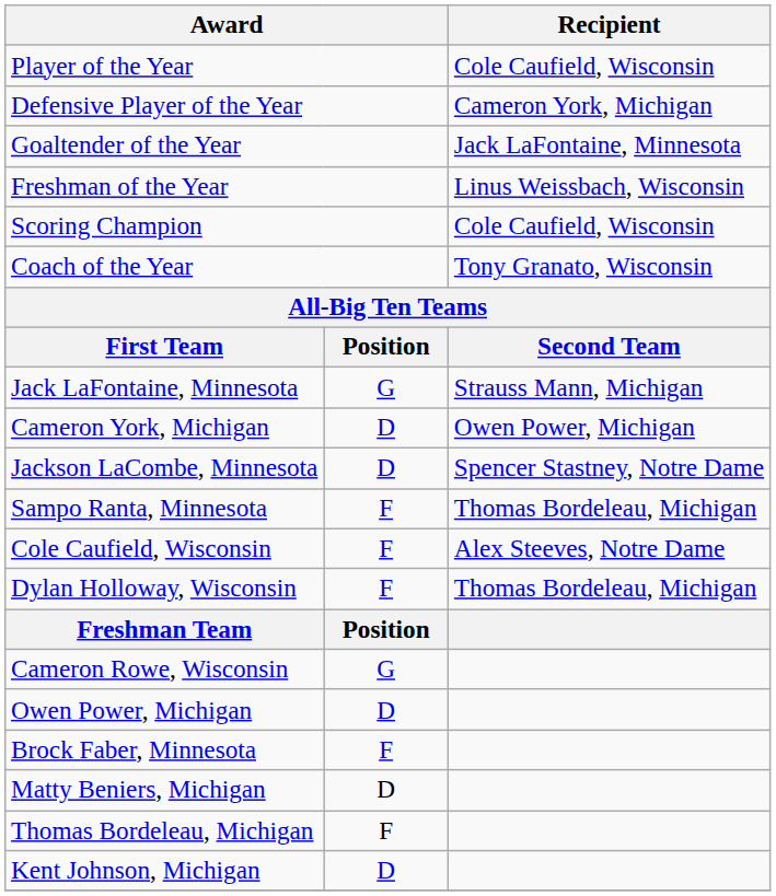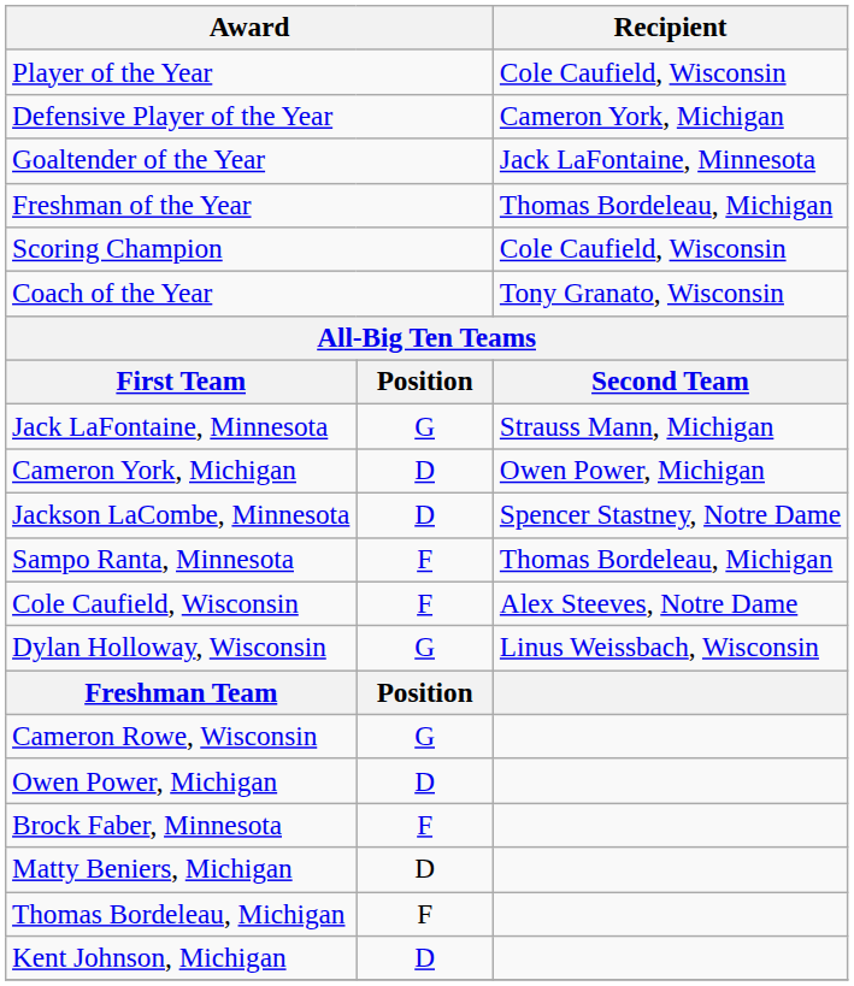 <table class="wikitable">
 <tr>
 <th colspan=2>Award</th>
 <th>Recipient</th>
 </tr>
 <tr>
 <td colspan=2><a href='#'>Player of the Year</a></td>
 <td><a href='#'>Cole Caufield</a>, <a href='#'>Wisconsin</a></td>
 </tr>
 <tr>
 <td colspan=2><a href='#'>Defensive Player of the Year</a></td>
 <td><a href='#'>Cameron York</a>, <a href='#'>Michigan</a></td>
 </tr>
 <tr>
 <td colspan=2><a href='#'>Goaltender of the Year</a></td>
 <td><a href='#'>Jack LaFontaine</a>, <a href='#'>Minnesota</a></td>
 </tr>
 <tr>
 <td colspan=2><a href='#'>Freshman of the Year</a></td>
-<td><a href='#'>Linus Weissbach</a>, <a href='#'>Wisconsin</a></td>
+<td><a href='#'>Thomas Bordeleau</a>, <a href='#'>Michigan</a></td>
 </tr>
 <tr>
 <td colspan=2><a href='#'>Scoring Champion</a></td>
 <td><a href='#'>Cole Caufield</a>, <a href='#'>Wisconsin</a></td>
 </tr>
 <tr>
 <td colspan=2><a href='#'>Coach of the Year</a></td>
 <td><a href='#'>Tony Granato</a>, <a href='#'>Wisconsin</a></td>
 </tr>
 <tr>
 <th colspan=3><a href='#'>All-Big Ten Teams</a></th>
 </tr>
 <tr>
 <th><a href='#'>First Team</a></th>
 <th>  Position  </th>
 <th><a href='#'>Second Team</a></th>
 </tr>
 <tr>
 <td><a href='#'>Jack LaFontaine</a>, <a href='#'>Minnesota</a></td>
 <td align=center><a href='#'>G</a></td>
 <td><a href='#'>Strauss Mann</a>, <a href='#'>Michigan</a></td>
 </tr>
 <tr>
 <td><a href='#'>Cameron York</a>, <a href='#'>Michigan</a></td>
 <td align=center><a href='#'>D</a></td>
 <td><a href='#'>Owen Power</a>, <a href='#'>Michigan</a></td>
 </tr>
 <tr>
 <td><a href='#'>Jackson LaCombe</a>, <a href='#'>Minnesota</a></td>
 <td align=center><a href='#'>D</a></td>
 <td><a href='#'>Spencer Stastney</a>, <a href='#'>Notre Dame</a></td>
 </tr>
 <tr>
 <td><a href='#'>Sampo Ranta</a>, <a href='#'>Minnesota</a></td>
 <td align=center><a href='#'>F</a></td>
 <td><a href='#'>Thomas Bordeleau</a>, <a href='#'>Michigan</a></td>
 </tr>
 <tr>
 <td><a href='#'>Cole Caufield</a>, <a href='#'>Wisconsin</a></td>
 <td align=center><a href='#'>F</a></td>
 <td><a href='#'>Alex Steeves</a>, <a href='#'>Notre Dame</a></td>
 </tr>
 <tr>
 <td><a href='#'>Dylan Holloway</a>, <a href='#'>Wisconsin</a></td>
-<td align=center><a href='#'>F</a></td>
-<td><a href='#'>Thomas Bordeleau</a>, <a href='#'>Michigan</a></td>
+<td align=center><a href='#'>G</a></td>
+<td><a href='#'>Linus Weissbach</a>, <a href='#'>Wisconsin</a></td>
 </tr>
 <tr>
 <th><a href='#'>Freshman Team</a></th>
 <th>  Position  </th>
 <th></th>
 </tr>
 <tr>
 <td><a href='#'>Cameron Rowe</a>, <a href='#'>Wisconsin</a></td>
 <td align=center><a href='#'>G</a></td>
 <td></td>
 </tr>
 <tr>
 <td><a href='#'>Owen Power</a>, <a href='#'>Michigan</a></td>
 <td align=center><a href='#'>D</a></td>
 <td></td>
 </tr>
 <tr>
 <td><a href='#'>Brock Faber</a>, <a href='#'>Minnesota</a></td>
 <td align=center><a href='#'>F</a></td>
 <td></td>
 </tr>
 <tr>
 <td><a href='#'>Matty Beniers</a>, <a href='#'>Michigan</a></td>
 <td align=center>D</td>
 <td></td>
 </tr>
 <tr>
 <td><a href='#'>Thomas Bordeleau</a>, <a href='#'>Michigan</a></td>
 <td align=center>F</td>
 <td></td>
 </tr>
 <tr>
 <td><a href='#'>Kent Johnson</a>, <a href='#'>Michigan</a></td>
 <td align=center><a href='#'>D</a></td>
 <td></td>
 </tr>
 <tr>
 </tr>
 </table>
